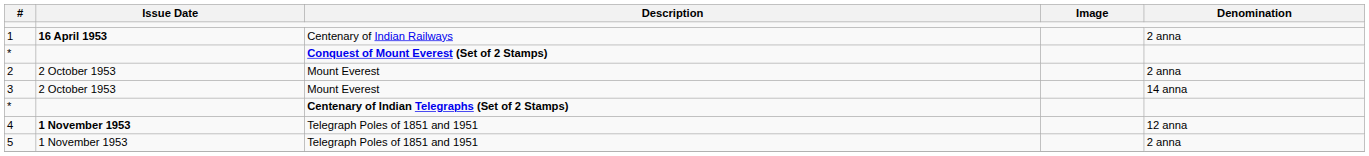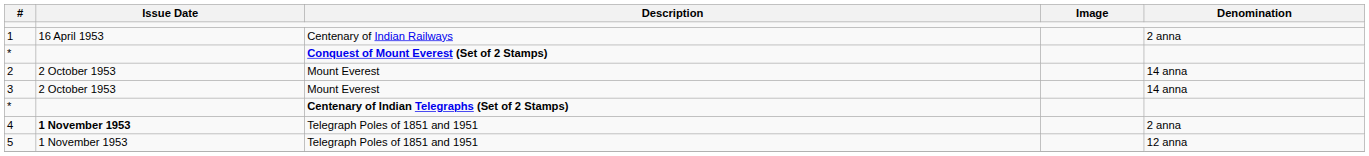 <table class = "wikitable"  style = "text-align:justify" width = "98%">
 <tr>
 <th>#</th>
 <th>Issue Date</th>
 <th>Description</th>
 <th>Image</th>
 <th>Denomination</th>
 </tr>
 <tr>
 <td></td>
 </tr>
 <tr>
 <td>1</td>
-<td><strong>16 April 1953</strong></td>
+<td>16 April 1953</td>
 <td>Centenary of <a href='#'>Indian Railways</a></td>
 <td></td>
 <td>2 anna</td>
 </tr>
 <tr>
 <td>*</td>
 <td></td>
 <td><strong><a href='#'>Conquest of Mount Everest</a> (Set of 2 Stamps)</strong></td>
 <td></td>
 <td></td>
 </tr>
 <tr>
 <td>2</td>
 <td>2 October 1953</td>
 <td>Mount Everest</td>
 <td></td>
-<td>2 anna</td>
+<td>14 anna</td>
 </tr>
 <tr>
 <td>3</td>
 <td>2 October 1953</td>
 <td>Mount Everest</td>
 <td></td>
 <td>14 anna</td>
 </tr>
 <tr>
 <td>*</td>
 <td></td>
 <td><strong>Centenary of Indian <a href='#'>Telegraphs</a> (Set of 2 Stamps)</strong></td>
 <td></td>
 <td></td>
 </tr>
 <tr>
 <td>4</td>
 <td><strong>1 November 1953</strong></td>
 <td>Telegraph Poles of 1851 and 1951</td>
 <td></td>
-<td>12 anna</td>
+<td>2 anna</td>
 </tr>
 <tr>
 <td>5</td>
 <td>1 November 1953</td>
 <td>Telegraph Poles of 1851 and 1951</td>
 <td></td>
-<td>2 anna</td>
+<td>12 anna</td>
 </tr>
 <tr>
 </tr>
 </table>
